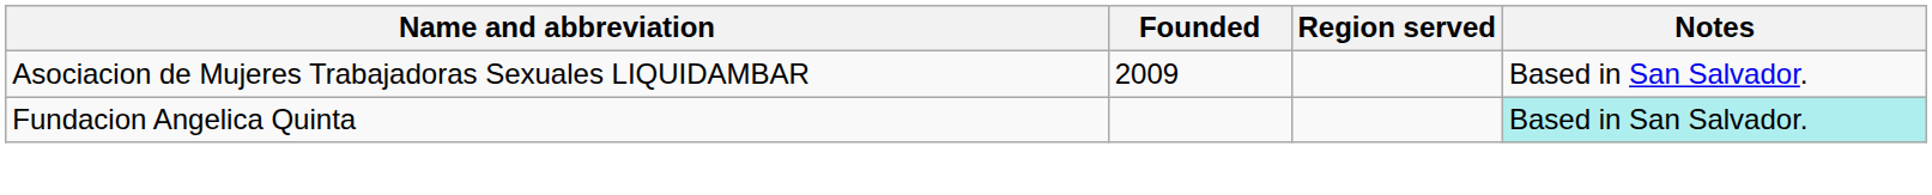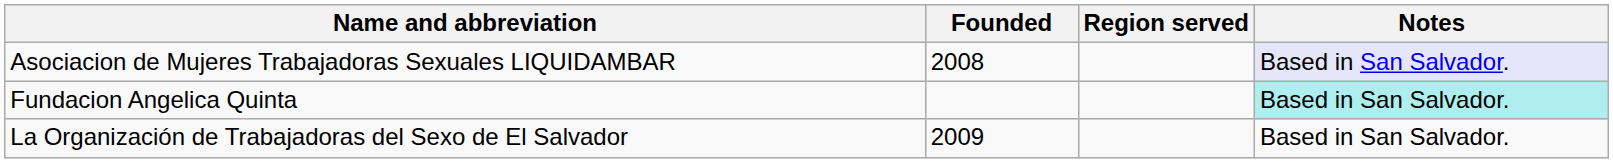 <table class="wikitable sortable">
 <tr>
 <th>Name and abbreviation</th>
 <th>Founded</th>
 <th style="width:11%">Region served</th>
 <th>Notes</th>
 </tr>
 <tr>
 <td>Asociacion de Mujeres Trabajadoras Sexuales LIQUIDAMBAR</td>
-<td>2009</td>
+<td>2008</td>
 <td></td>
-<td>Based in <a href='#'>San Salvador</a>.</td>
+<td style="background: lavender;">Based in <a href='#'>San Salvador</a>.</td>
 </tr>
 <tr>
 <td>Fundacion Angelica Quinta</td>
 <td></td>
 <td></td>
 <td style="background: paleturquoise;">Based in San Salvador.</td>
 </tr>
+<tr>
+<td>La Organización de Trabajadoras del Sexo de El Salvador</td>
+<td>2009</td>
+<td></td>
+<td>Based in San Salvador.</td>
+</tr>
 </table>
